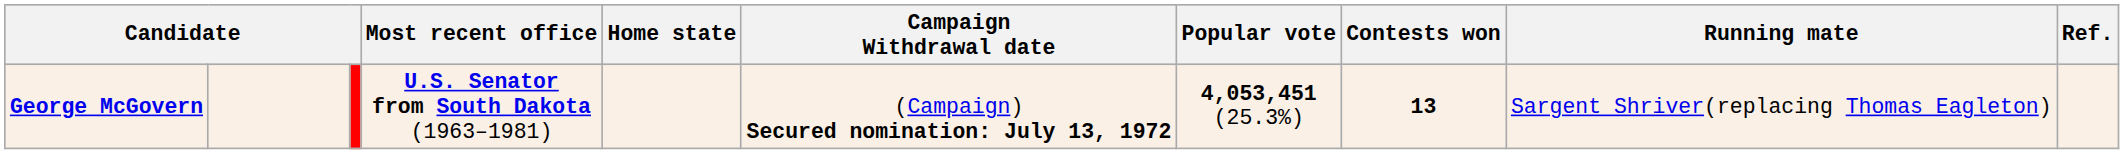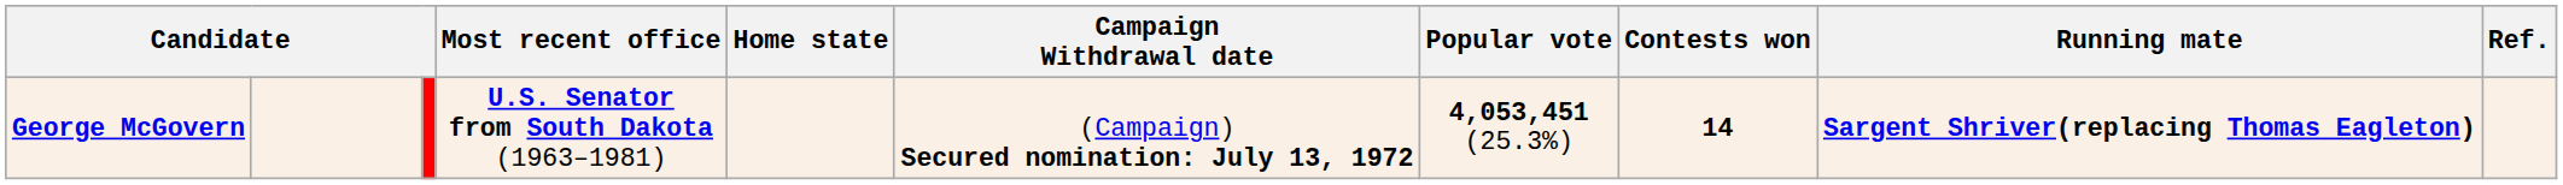 <table class="sortable wikitable" style="text-align:center;">
 <tr>
 <th colspan="3">Candidate</th>
 <th class="unsortable">Most recent office</th>
 <th>Home state</th>
 <th data-sort-type="date">Campaign<br>Withdrawal date</th>
 <th>Popular vote</th>
 <th>Contests won</th>
 <th>Running mate</th>
 <th>Ref.</th>
 </tr>
 <tr style="background:linen;">
 <th style="background:linen;" scope="row" data-sort-=""><a href='#'>George McGovern</a></th>
 <td style="min-width:80px;"></td>
 <td style="background:#ff0000;"></td>
 <td><strong><a href='#'>U.S. Senator</a><br>from <a href='#'>South Dakota</a></strong><br>(1963–1981)</td>
 <td></td>
 <td data-sort-value="0"><br>(<a href='#'>Campaign</a>)<br><strong>Secured nomination:</strong> <strong>July 13, 1972</strong></td>
 <td data-sort-value="4,053,451"><strong>4,053,451</strong><br>(25.3%)</td>
-<td data-sort-value="14"><strong>13</strong></td>
-<td><a href='#'>Sargent Shriver</a>(replacing <a href='#'>Thomas Eagleton</a>)</td>
+<td data-sort-value="14"><strong>14</strong></td>
+<td><strong><a href='#'>Sargent Shriver</a>(replacing <a href='#'>Thomas Eagleton</a>)</strong></td>
 <td></td>
 </tr>
 </table>
